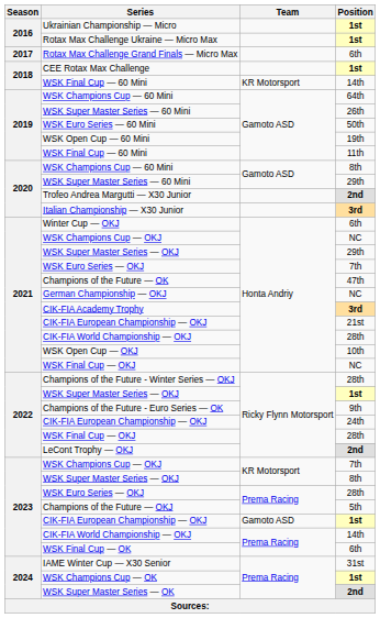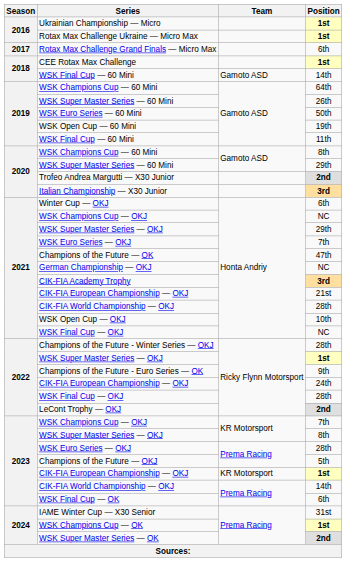 <table class="wikitable" style="font-size: 85%; text-align:center">
 <tr>
 <th>Season</th>
 <th>Series</th>
 <th>Team</th>
 <th>Position</th>
 </tr>
 <tr>
 <th rowspan="2">2016</th>
 <td align="left">Ukrainian Championship — Micro</td>
 <td align="left"></td>
 <td style="background:#FFFFBF;"><strong>1st</strong></td>
 </tr>
 <tr>
 <td align="left">Rotax Max Challenge Ukraine — Micro Max</td>
 <td align="left"></td>
 <td style="background:#FFFFBF;"><strong>1st</strong></td>
 </tr>
 <tr>
 <th>2017</th>
 <td align="left"><a href='#'>Rotax Max Challenge Grand Finals</a> — Micro Max</td>
 <td align="left"></td>
 <td>6th</td>
 </tr>
 <tr>
 <th rowspan="2">2018</th>
 <td align="left">CEE Rotax Max Challenge</td>
 <td align="left"></td>
 <td style="background:#FFFFBF;"><strong>1st</strong></td>
 </tr>
 <tr>
 <td align="left"><a href='#'>WSK Final Cup</a> — 60 Mini</td>
-<td align="left" rowspan="1">KR Motorsport</td>
+<td align="left">Gamoto ASD</td>
 <td>14th</td>
 </tr>
 <tr>
 <th rowspan="5">2019</th>
 <td align="left"><a href='#'>WSK Champions Cup</a> — 60 Mini</td>
 <td rowspan="5"  align="left">Gamoto ASD</td>
 <td>64th</td>
 </tr>
 <tr>
 <td align="left"><a href='#'>WSK Super Master Series</a> — 60 Mini</td>
 <td>26th</td>
 </tr>
 <tr>
 <td align="left"><a href='#'>WSK Euro Series</a> — 60 Mini</td>
 <td>50th</td>
 </tr>
 <tr>
 <td align="left">WSK Open Cup — 60 Mini</td>
 <td>19th</td>
 </tr>
 <tr>
 <td align="left"><a href='#'>WSK Final Cup</a> — 60 Mini</td>
 <td>11th</td>
 </tr>
 <tr>
 <th rowspan="4">2020</th>
 <td align="left"><a href='#'>WSK Champions Cup</a> — 60 Mini</td>
 <td rowspan="2"  align="left">Gamoto ASD</td>
 <td>8th</td>
 </tr>
 <tr>
 <td align="left"><a href='#'>WSK Super Master Series</a> — 60 Mini</td>
 <td>29th</td>
 </tr>
 <tr>
 <td align="left">Trofeo Andrea Margutti — X30 Junior</td>
 <td align="left"></td>
 <td style="background:#DFDFDF;"><strong>2nd</strong></td>
 </tr>
 <tr>
 <td align="left"><a href='#'>Italian Championship</a> — X30 Junior</td>
 <td align="left"></td>
 <td style="background:#FFDF9F;"><strong>3rd</strong></td>
 </tr>
 <tr>
 <th rowspan="11">2021</th>
 <td align="left">Winter Cup — <a href='#'>OKJ</a></td>
 <td rowspan="11"  align="left">Honta Andriy</td>
 <td>6th</td>
 </tr>
 <tr>
 <td align="left"><a href='#'>WSK Champions Cup</a> — <a href='#'>OKJ</a></td>
 <td>NC</td>
 </tr>
 <tr>
 <td align="left"><a href='#'>WSK Super Master Series</a> — <a href='#'>OKJ</a></td>
 <td>29th</td>
 </tr>
 <tr>
 <td align="left"><a href='#'>WSK Euro Series</a> — <a href='#'>OKJ</a></td>
 <td>7th</td>
 </tr>
 <tr>
 <td align="left">Champions of the Future — <a href='#'>OK</a></td>
 <td>47th</td>
 </tr>
 <tr>
 <td align="left"><a href='#'>German Championship</a> — <a href='#'>OKJ</a></td>
 <td>NC</td>
 </tr>
 <tr>
 <td align="left"><a href='#'>CIK-FIA Academy Trophy</a></td>
 <td style="background:#FFDF9F;"><strong>3rd</strong></td>
 </tr>
 <tr>
 <td align="left"><a href='#'>CIK-FIA European Championship</a> — <a href='#'>OKJ</a></td>
 <td>21st</td>
 </tr>
 <tr>
 <td align="left"><a href='#'>CIK-FIA World Championship</a> — <a href='#'>OKJ</a></td>
 <td>28th</td>
 </tr>
 <tr>
 <td align="left">WSK Open Cup — <a href='#'>OKJ</a></td>
 <td>10th</td>
 </tr>
 <tr>
 <td align="left"><a href='#'>WSK Final Cup</a> — <a href='#'>OKJ</a></td>
 <td>NC</td>
 </tr>
 <tr>
 <th rowspan="6">2022</th>
 <td align="left">Champions of the Future - Winter Series — <a href='#'>OKJ</a></td>
 <td align="left" rowspan="6">Ricky Flynn Motorsport</td>
 <td>28th</td>
 </tr>
 <tr>
 <td align="left"><a href='#'>WSK Super Master Series</a> — <a href='#'>OKJ</a></td>
 <td style="background:#FFFFBF;"><strong>1st</strong></td>
 </tr>
 <tr>
 <td align="left">Champions of the Future - Euro Series — <a href='#'>OK</a></td>
 <td>9th</td>
 </tr>
 <tr>
 <td align="left"><a href='#'>CIK-FIA European Championship</a> — <a href='#'>OKJ</a></td>
 <td>24th</td>
 </tr>
 <tr>
 <td align="left"><a href='#'>WSK Final Cup</a> — <a href='#'>OKJ</a></td>
 <td>28th</td>
 </tr>
 <tr>
 <td align="left">LeCont Trophy — <a href='#'>OKJ</a></td>
 <td style="background:#DFDFDF;"><strong>2nd</strong></td>
 </tr>
 <tr>
 <th rowspan="7">2023</th>
 <td align="left"><a href='#'>WSK Champions Cup</a> — <a href='#'>OKJ</a></td>
 <td align="left" rowspan="2">KR Motorsport</td>
 <td>7th</td>
 </tr>
 <tr>
 <td align="left"><a href='#'>WSK Super Master Series</a> — <a href='#'>OKJ</a></td>
 <td>8th</td>
 </tr>
 <tr>
 <td align="left"><a href='#'>WSK Euro Series</a> — <a href='#'>OKJ</a></td>
 <td align="left" rowspan="2"><a href='#'>Prema Racing</a></td>
 <td>28th</td>
 </tr>
 <tr>
 <td align="left">Champions of the Future — <a href='#'>OKJ</a></td>
 <td>5th</td>
 </tr>
 <tr>
 <td align="left"><a href='#'>CIK-FIA European Championship</a> — <a href='#'>OKJ</a></td>
-<td align="left">Gamoto ASD</td>
+<td align="left" rowspan="1">KR Motorsport</td>
 <td style="background:#FFFFBF;"><strong>1st</strong></td>
 </tr>
 <tr>
 <td align="left"><a href='#'>CIK-FIA World Championship</a> — <a href='#'>OKJ</a></td>
 <td align="left" rowspan="2"><a href='#'>Prema Racing</a></td>
 <td>14th</td>
 </tr>
 <tr>
 <td align="left"><a href='#'>WSK Final Cup</a> — <a href='#'>OK</a></td>
 <td>6th</td>
 </tr>
 <tr>
 <th rowspan="3">2024</th>
 <td align="left">IAME Winter Cup — X30 Senior</td>
 <td rowspan="3" align="left"><a href='#'>Prema Racing</a></td>
 <td>31st</td>
 </tr>
 <tr>
 <td align="left"><a href='#'>WSK Champions Cup</a> — <a href='#'>OK</a></td>
 <td style="background:#FFFFBF;"><strong>1st</strong></td>
 </tr>
 <tr>
 <td align="left"><a href='#'>WSK Super Master Series</a> — <a href='#'>OK</a></td>
 <td style="background:#DFDFDF;"><strong>2nd</strong></td>
 </tr>
 <tr>
 <th colspan="4">Sources:</th>
 </tr>
 </table>
